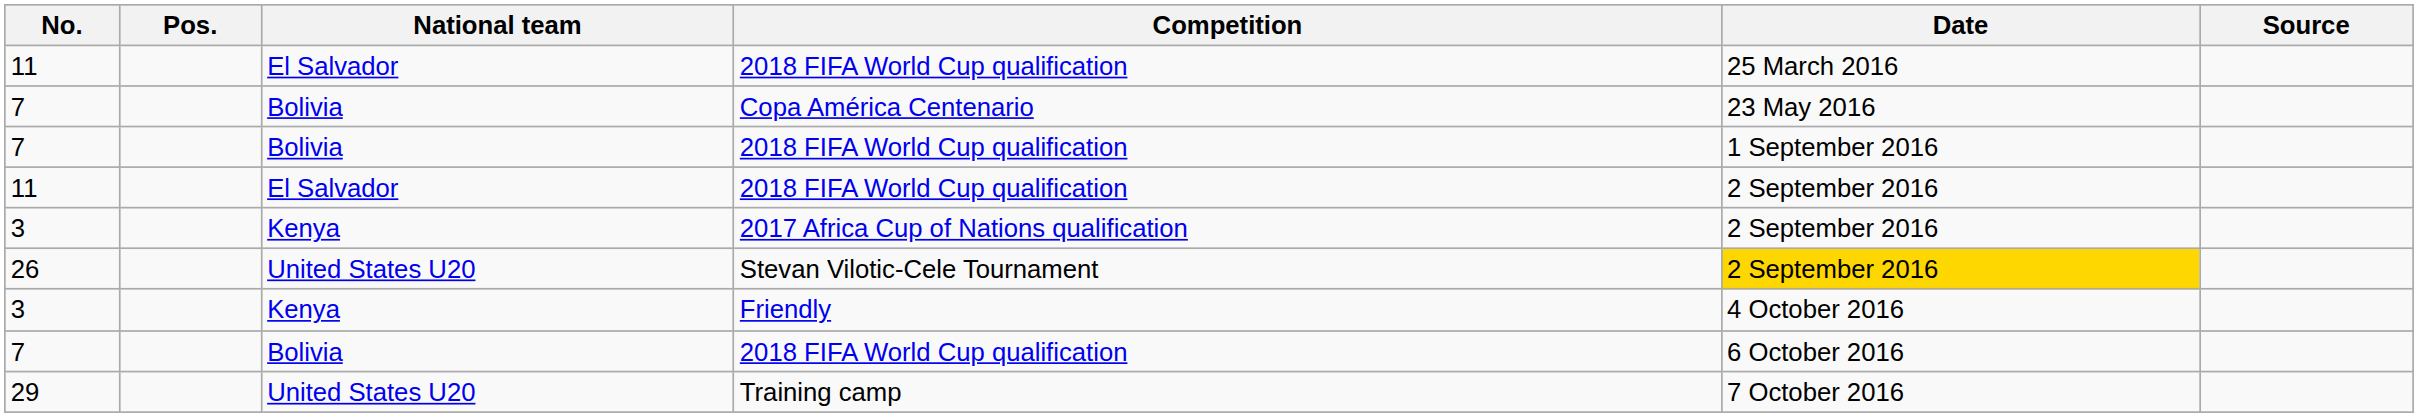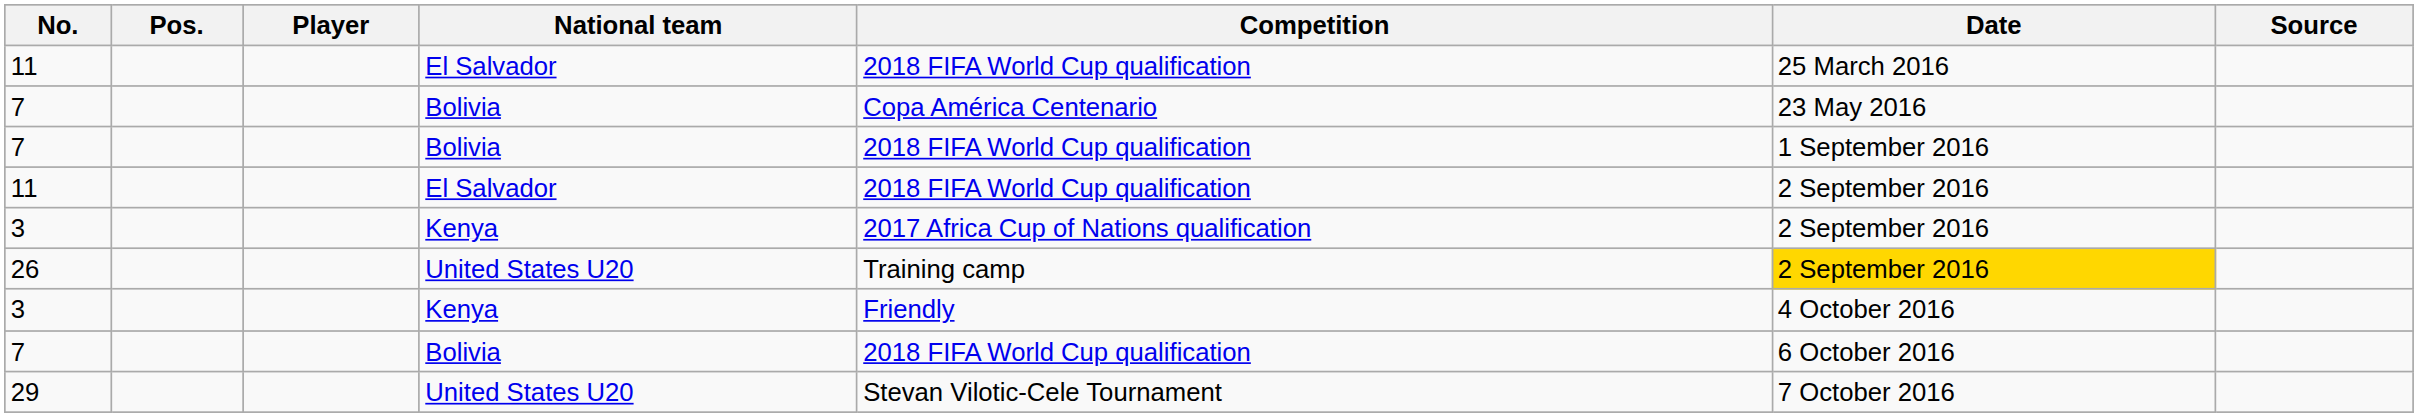 <table class="wikitable sortable" style="width:90%; text-align:center; font-size:95%; text-align:left;">
 <tr>
 <th><strong>No.</strong></th>
 <th><strong>Pos.</strong></th>
+<th><strong>Player</strong></th>
 <th><strong>National team</strong></th>
 <th><strong>Competition</strong></th>
 <th><strong>Date</strong></th>
 <th><strong>Source</strong></th>
 </tr>
 <tr>
 <td>11</td>
 <td align=center></td>
+<td></td>
 <td> <a href='#'>El Salvador</a></td>
 <td><a href='#'>2018 FIFA World Cup qualification</a></td>
 <td>25 March 2016</td>
 <td></td>
 </tr>
 <tr>
 <td>7</td>
 <td align=center></td>
+<td></td>
 <td> <a href='#'>Bolivia</a></td>
 <td><a href='#'>Copa América Centenario</a></td>
 <td>23 May 2016</td>
 <td></td>
 </tr>
 <tr>
 <td>7</td>
 <td align=center></td>
+<td></td>
 <td> <a href='#'>Bolivia</a></td>
 <td><a href='#'>2018 FIFA World Cup qualification</a></td>
 <td>1 September 2016</td>
 <td></td>
 </tr>
 <tr>
 <td>11</td>
 <td align=center></td>
+<td></td>
 <td> <a href='#'>El Salvador</a></td>
 <td><a href='#'>2018 FIFA World Cup qualification</a></td>
 <td>2 September 2016</td>
 <td></td>
 </tr>
 <tr>
 <td>3</td>
 <td align=center></td>
+<td></td>
 <td> <a href='#'>Kenya</a></td>
 <td><a href='#'>2017 Africa Cup of Nations qualification</a></td>
 <td>2 September 2016</td>
 <td></td>
 </tr>
 <tr>
 <td>26</td>
 <td align=center></td>
+<td></td>
 <td> <a href='#'>United States U20</a></td>
-<td>Stevan Vilotic-Cele Tournament</td>
+<td>Training camp</td>
 <td style="background: gold;">2 September 2016</td>
 <td></td>
 </tr>
 <tr>
 <td>3</td>
 <td align=center></td>
+<td></td>
 <td> <a href='#'>Kenya</a></td>
 <td><a href='#'>Friendly</a></td>
 <td>4 October 2016</td>
 <td></td>
 </tr>
 <tr>
 <td>7</td>
 <td align=center></td>
+<td></td>
 <td> <a href='#'>Bolivia</a></td>
 <td><a href='#'>2018 FIFA World Cup qualification</a></td>
 <td>6 October 2016</td>
 <td></td>
 </tr>
 <tr>
 <td>29</td>
 <td align=center></td>
+<td></td>
 <td> <a href='#'>United States U20</a></td>
-<td>Training camp</td>
+<td>Stevan Vilotic-Cele Tournament</td>
 <td>7 October 2016</td>
 <td></td>
 </tr>
 </table>
